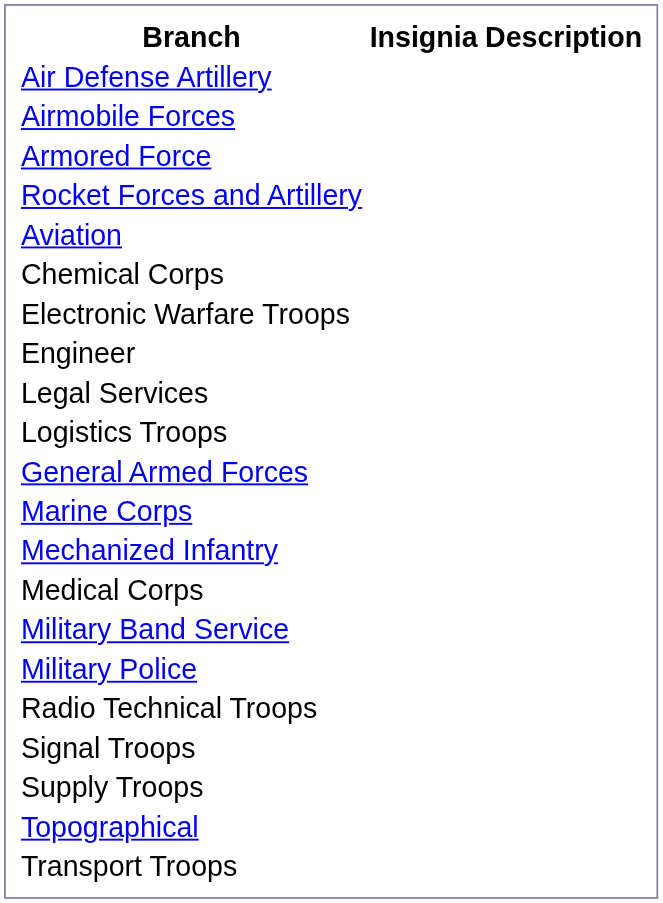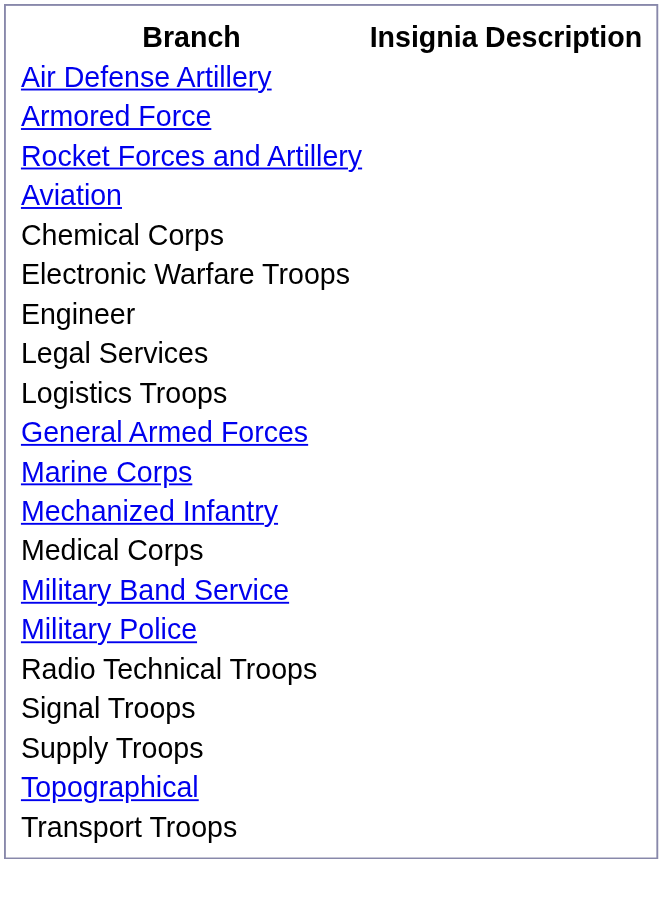 <table style="border:1px solid #8888aa; padding:5px; font-size:95%; float: left; margin: 0px 12px 12px 0px;">
 <tr>
 <th>Branch</th>
 <th>Insignia</th>
 <th>Description</th>
 </tr>
 <tr>
 <td align="left"><a href='#'>Air Defense Artillery</a></td>
-<td align="center"></td>
-<td></td>
-</tr>
-<tr>
-<td align="left"><a href='#'>Airmobile Forces</a></td>
 <td align="center"></td>
 <td></td>
 </tr>
 <tr>
 <td align="left"><a href='#'>Armored Force</a></td>
 <td align="center"></td>
 <td></td>
 </tr>
 <tr>
 <td align="left"><a href='#'>Rocket Forces and Artillery</a></td>
 <td align="center"></td>
 <td></td>
 </tr>
 <tr>
 <td align="left"><a href='#'>Aviation</a></td>
 <td align="center"></td>
 <td></td>
 </tr>
 <tr>
 <td align="left">Chemical Corps</td>
 <td align="center"></td>
 <td></td>
 </tr>
 <tr>
 <td align="left">Electronic Warfare Troops</td>
 <td align="center"></td>
 <td></td>
 </tr>
 <tr>
 <td align="left">Engineer</td>
 <td align="center"></td>
 <td></td>
 </tr>
 <tr>
 <td align="left">Legal Services</td>
 <td align="center"></td>
 <td></td>
 </tr>
 <tr>
 <td align="left">Logistics Troops</td>
 <td align="center"></td>
 <td></td>
 </tr>
 <tr>
 <td align="left"><a href='#'>General Armed Forces</a></td>
 <td align="center"></td>
 <td></td>
 </tr>
 <tr>
 <td align="left"><a href='#'>Marine Corps</a></td>
 <td align="center"></td>
 <td></td>
 </tr>
 <tr>
 <td align="left"><a href='#'>Mechanized Infantry</a></td>
 <td align="center"></td>
 <td></td>
 </tr>
 <tr>
 <td align="left">Medical Corps</td>
 <td align="center"></td>
 <td></td>
 </tr>
 <tr>
 <td align="left"><a href='#'>Military Band Service</a></td>
 <td align="center"></td>
 <td></td>
 </tr>
 <tr>
 <td align="left"><a href='#'>Military Police</a></td>
 <td align="center"></td>
 <td></td>
 </tr>
 <tr>
 <td align="left">Radio Technical Troops</td>
 <td align="center"></td>
 <td></td>
 </tr>
 <tr>
 <td align="left">Signal Troops</td>
 <td align="center"></td>
 <td></td>
 </tr>
 <tr>
 <td align="left">Supply Troops</td>
 <td align="center"></td>
 <td></td>
 </tr>
 <tr>
 <td align="left"><a href='#'>Topographical</a></td>
 <td align="center"></td>
 <td></td>
 </tr>
 <tr>
 <td align="left">Transport Troops</td>
 <td align="center"></td>
 <td></td>
 </tr>
 </table>
